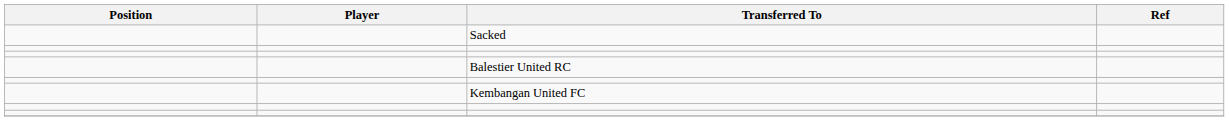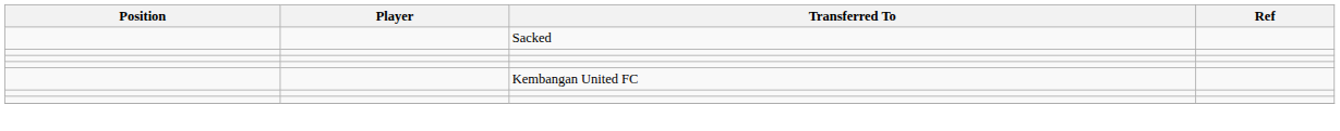 <table class="wikitable sortable" style="width:75%; text-align:center; font-size:95%; text-align:left;">
 <tr>
 <th>Position</th>
 <th>Player</th>
 <th>Transferred To</th>
 <th>Ref</th>
 </tr>
 <tr>
 <td></td>
 <td></td>
 <td>Sacked</td>
 <td></td>
 </tr>
 <tr>
 <td></td>
 <td></td>
 <td></td>
 <td></td>
 </tr>
 <tr>
 <td></td>
 <td></td>
 <td></td>
-<td></td>
-</tr>
-<tr>
-<td></td>
-<td></td>
-<td> Balestier United RC</td>
 <td></td>
 </tr>
 <tr>
 <td></td>
 <td></td>
 <td></td>
 <td></td>
 </tr>
 <tr>
 <td></td>
 <td></td>
 <td> Kembangan United FC</td>
 <td></td>
 </tr>
 <tr>
 <td></td>
 <td></td>
 <td></td>
 <td></td>
 </tr>
 <tr>
 <td></td>
 <td></td>
 <td></td>
 <td></td>
 </tr>
 <tr>
 </tr>
 </table>
